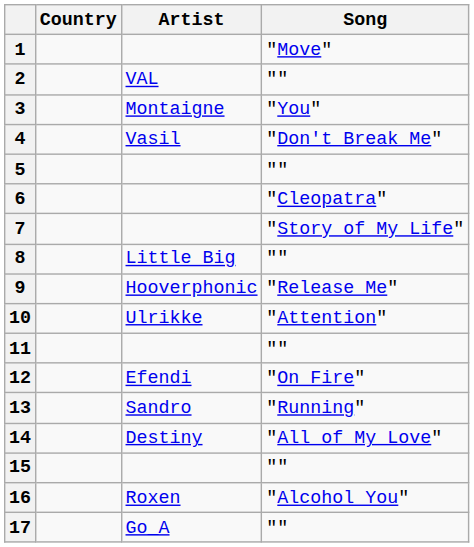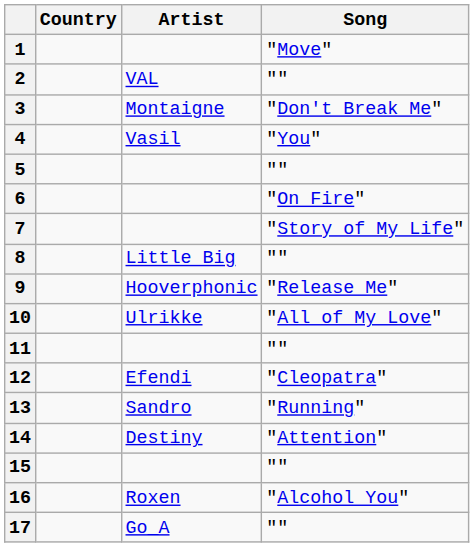 <table class="sortable wikitable plainrowheaders">
 <tr>
 <th scope="col"></th>
 <th scope="col">Country</th>
 <th scope="col">Artist</th>
 <th scope="col">Song</th>
 </tr>
 <tr>
 <th scope="row" style="text-align:center;">1</th>
 <td></td>
 <td></td>
 <td>"<a href='#'>Move</a>"</td>
 </tr>
 <tr>
 <th scope="row" style="text-align:center;">2</th>
 <td></td>
 <td><a href='#'>VAL</a></td>
 <td>""</td>
 </tr>
 <tr>
 <th scope="row" style="text-align:center;">3</th>
 <td></td>
 <td><a href='#'>Montaigne</a></td>
-<td>"<a href='#'>You</a>"</td>
+<td>"<a href='#'>Don't Break Me</a>"</td>
 </tr>
 <tr>
 <th scope="row" style="text-align:center;">4</th>
 <td></td>
 <td><a href='#'>Vasil</a></td>
-<td>"<a href='#'>Don't Break Me</a>"</td>
+<td>"<a href='#'>You</a>"</td>
 </tr>
 <tr>
 <th scope="row" style="text-align:center;">5</th>
 <td></td>
 <td></td>
 <td>""</td>
 </tr>
 <tr>
 <th scope="row" style="text-align:center;">6</th>
 <td></td>
 <td></td>
-<td>"<a href='#'>Cleopatra</a>"</td>
+<td>"<a href='#'>On Fire</a>"</td>
 </tr>
 <tr>
 <th scope="row" style="text-align:center;">7</th>
 <td></td>
 <td></td>
 <td>"<a href='#'>Story of My Life</a>"</td>
 </tr>
 <tr>
 <th scope="row" style="text-align:center;">8</th>
 <td></td>
 <td><a href='#'>Little Big</a></td>
 <td>""</td>
 </tr>
 <tr>
 <th scope="row" style="text-align:center;">9</th>
 <td></td>
 <td><a href='#'>Hooverphonic</a></td>
 <td>"<a href='#'>Release Me</a>"</td>
 </tr>
 <tr>
 <th scope="row" style="text-align:center;">10</th>
 <td></td>
 <td><a href='#'>Ulrikke</a></td>
-<td>"<a href='#'>Attention</a>"</td>
+<td>"<a href='#'>All of My Love</a>"</td>
 </tr>
 <tr>
 <th scope="row" style="text-align:center;">11</th>
 <td></td>
 <td></td>
 <td>""</td>
 </tr>
 <tr>
 <th scope="row" style="text-align:center;">12</th>
 <td></td>
 <td><a href='#'>Efendi</a></td>
-<td>"<a href='#'>On Fire</a>"</td>
+<td>"<a href='#'>Cleopatra</a>"</td>
 </tr>
 <tr>
 <th scope="row" style="text-align:center;">13</th>
 <td></td>
 <td><a href='#'>Sandro</a></td>
 <td>"<a href='#'>Running</a>"</td>
 </tr>
 <tr>
 <th scope="row" style="text-align:center;">14</th>
 <td></td>
 <td><a href='#'>Destiny</a></td>
-<td>"<a href='#'>All of My Love</a>"</td>
+<td>"<a href='#'>Attention</a>"</td>
 </tr>
 <tr>
 <th scope="row" style="text-align:center;">15</th>
 <td></td>
 <td></td>
 <td>""</td>
 </tr>
 <tr>
 <th scope="row" style="text-align:center;">16</th>
 <td></td>
 <td><a href='#'>Roxen</a></td>
 <td>"<a href='#'>Alcohol You</a>"</td>
 </tr>
 <tr>
 <th scope="row" style="text-align:center;">17</th>
 <td></td>
 <td><a href='#'>Go_A</a></td>
 <td>""</td>
 </tr>
 </table>
